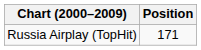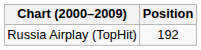 <table class="wikitable">
 <tr>
 <th>Chart (2000–2009)</th>
 <th>Position</th>
 </tr>
 <tr>
 <td>Russia Airplay (TopHit)</td>
-<td align="center">171</td>
+<td align="center">192</td>
 </tr>
 </table>
